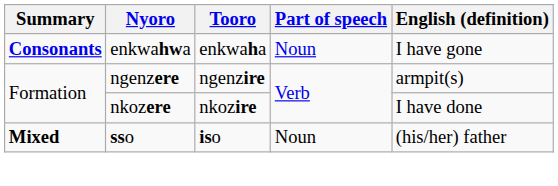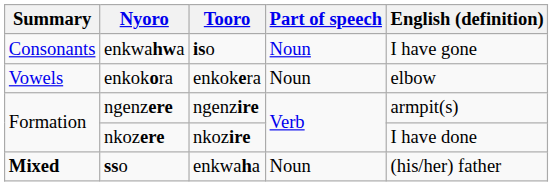 <table class="wikitable">
 <tr>
 <th>Summary</th>
 <th><a href='#'>Nyoro</a></th>
 <th><a href='#'>Tooro</a></th>
 <th><a href='#'>Part of speech</a></th>
 <th>English (definition)</th>
 </tr>
 <tr>
-<td><strong><a href='#'>Consonants</a></strong></td>
+<td><a href='#'>Consonants</a></td>
 <td>enkwa<strong>hw</strong>a</td>
-<td>enkwa<strong>h</strong>a</td>
+<td><strong>is</strong>o</td>
 <td><a href='#'>Noun</a></td>
 <td>I have gone</td>
+</tr>
+<tr>
+<td><a href='#'>Vowels</a></td>
+<td>enkok<strong>o</strong>ra</td>
+<td>enkok<strong>e</strong>ra</td>
+<td>Noun</td>
+<td>elbow</td>
 </tr>
 <tr>
 <td rowspan="2">Formation</td>
 <td>ngenz<strong>ere</strong></td>
 <td>ngenz<strong>ire</strong></td>
 <td rowspan="2"><a href='#'>Verb</a></td>
 <td>armpit(s)</td>
 </tr>
 <tr>
 <td>nkoz<strong>ere</strong></td>
 <td>nkoz<strong>ire</strong></td>
 <td>I have done</td>
 </tr>
 <tr>
 <td><strong>Mixed</strong></td>
 <td><strong>ss</strong>o</td>
-<td><strong>is</strong>o</td>
+<td>enkwa<strong>h</strong>a</td>
 <td>Noun</td>
 <td>(his/her) father</td>
 </tr>
 </table>
